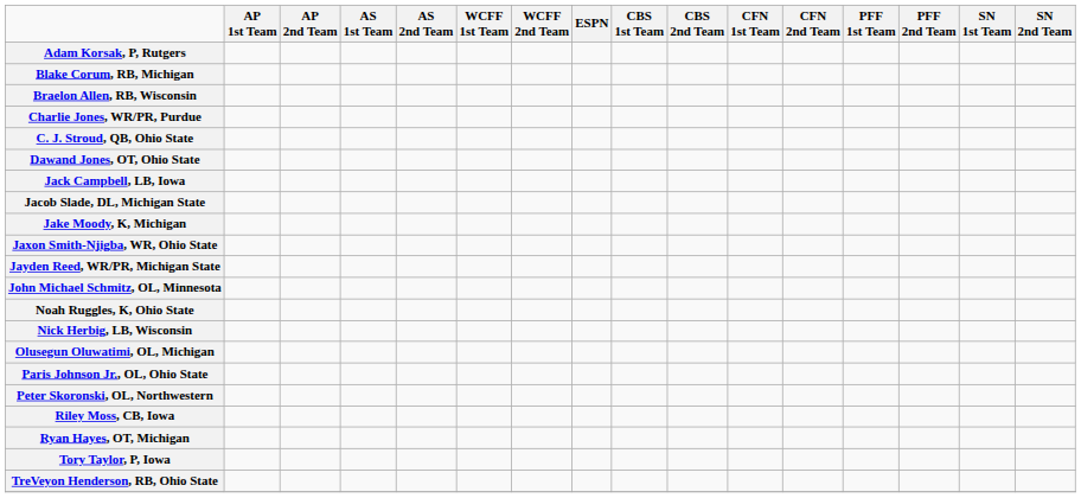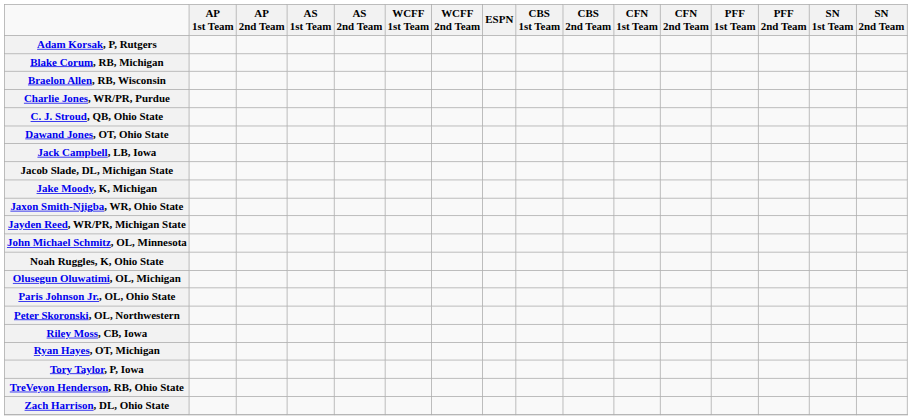 <table class="wikitable" style="white-space:nowrap; font-size:90%; text-align:center;">
 <tr>
 <td></td>
 <th>AP<br>1st Team<br></th>
 <th>AP<br>2nd Team</th>
 <th>AS <br>1st Team<br></th>
 <th>AS<br>2nd Team</th>
 <th>WCFF<br>1st Team<br></th>
 <th>WCFF<br>2nd Team</th>
 <th>ESPN<br></th>
 <th>CBS<br>1st Team<br></th>
 <th>CBS<br>2nd Team</th>
 <th>CFN<br>1st Team<br></th>
 <th>CFN<br>2nd Team</th>
 <th>PFF<br>1st Team<br></th>
 <th>PFF<br>2nd Team</th>
 <th>SN<br>1st Team<br></th>
 <th>SN<br>2nd Team</th>
 </tr>
 <tr>
 <th><a href='#'>Adam Korsak</a>, P, Rutgers</th>
 <td></td>
 <td></td>
 <td></td>
 <td></td>
 <td></td>
 <td></td>
 <td></td>
 <td></td>
 <td></td>
 <td></td>
 <td></td>
 <td></td>
 <td></td>
 <td></td>
 <td></td>
 </tr>
 <tr>
 <th><a href='#'>Blake Corum</a>, RB, Michigan</th>
 <td></td>
 <td></td>
 <td></td>
 <td></td>
 <td></td>
 <td></td>
 <td></td>
 <td></td>
 <td></td>
 <td></td>
 <td></td>
 <td></td>
 <td></td>
 <td></td>
 <td></td>
 </tr>
 <tr>
 <th><a href='#'>Braelon Allen</a>, RB, Wisconsin</th>
 <td></td>
 <td></td>
 <td></td>
 <td></td>
 <td></td>
 <td></td>
 <td></td>
 <td></td>
 <td></td>
 <td></td>
 <td></td>
 <td></td>
 <td></td>
 <td></td>
 <td></td>
 </tr>
 <tr>
 <th><a href='#'>Charlie Jones</a>, WR/PR, Purdue</th>
 <td></td>
 <td></td>
 <td></td>
 <td></td>
 <td></td>
 <td></td>
 <td></td>
 <td></td>
 <td></td>
 <td></td>
 <td></td>
 <td></td>
 <td></td>
 <td></td>
 <td></td>
 </tr>
 <tr>
 <th><a href='#'>C. J. Stroud</a>, QB, Ohio State</th>
 <td></td>
 <td></td>
 <td></td>
 <td></td>
 <td></td>
 <td></td>
 <td></td>
 <td></td>
 <td></td>
 <td></td>
 <td></td>
 <td></td>
 <td></td>
 <td></td>
 <td></td>
 </tr>
 <tr>
 <th><a href='#'>Dawand Jones</a>, OT, Ohio State</th>
 <td></td>
 <td></td>
 <td></td>
 <td></td>
 <td></td>
 <td></td>
 <td></td>
 <td></td>
 <td></td>
 <td></td>
 <td></td>
 <td></td>
 <td></td>
 <td></td>
 <td></td>
 </tr>
 <tr>
 <th><a href='#'>Jack Campbell</a>, LB, Iowa</th>
 <td></td>
 <td></td>
 <td></td>
 <td></td>
 <td></td>
 <td></td>
 <td></td>
 <td></td>
 <td></td>
 <td></td>
 <td></td>
 <td></td>
 <td></td>
 <td></td>
 <td></td>
 </tr>
 <tr>
 <th>Jacob Slade, DL, Michigan State</th>
 <td></td>
 <td></td>
 <td></td>
 <td></td>
 <td></td>
 <td></td>
 <td></td>
 <td></td>
 <td></td>
 <td></td>
 <td></td>
 <td></td>
 <td></td>
 <td></td>
 <td></td>
 </tr>
 <tr>
 <th><a href='#'>Jake Moody</a>, K, Michigan</th>
 <td></td>
 <td></td>
 <td></td>
 <td></td>
 <td></td>
 <td></td>
 <td></td>
 <td></td>
 <td></td>
 <td></td>
 <td></td>
 <td></td>
 <td></td>
 <td></td>
 <td></td>
 </tr>
 <tr>
 <th><a href='#'>Jaxon Smith-Njigba</a>, WR, Ohio State</th>
 <td></td>
 <td></td>
 <td></td>
 <td></td>
 <td></td>
 <td></td>
 <td></td>
 <td></td>
 <td></td>
 <td></td>
 <td></td>
 <td></td>
 <td></td>
 <td></td>
 <td></td>
 </tr>
 <tr>
 <th><a href='#'>Jayden Reed</a>, WR/PR, Michigan State</th>
 <td></td>
 <td></td>
 <td></td>
 <td></td>
 <td></td>
 <td></td>
 <td></td>
 <td></td>
 <td></td>
 <td></td>
 <td></td>
 <td></td>
 <td></td>
 <td></td>
 <td></td>
 </tr>
 <tr>
 <th><a href='#'>John Michael Schmitz</a>, OL, Minnesota</th>
 <td></td>
 <td></td>
 <td></td>
 <td></td>
 <td></td>
 <td></td>
 <td></td>
 <td></td>
 <td></td>
 <td></td>
 <td></td>
 <td></td>
 <td></td>
 <td></td>
 <td></td>
 </tr>
 <tr>
 <th>Noah Ruggles, K, Ohio State</th>
 <td></td>
 <td></td>
 <td></td>
 <td></td>
 <td></td>
 <td></td>
 <td></td>
 <td></td>
 <td></td>
 <td></td>
 <td></td>
 <td></td>
 <td></td>
 <td></td>
 <td></td>
 </tr>
 <tr>
-<th><a href='#'>Nick Herbig</a>, LB, Wisconsin</th>
-<td></td>
-<td></td>
-<td></td>
-<td></td>
-<td></td>
-<td></td>
-<td></td>
-<td></td>
-<td></td>
-<td></td>
-<td></td>
-<td></td>
-<td></td>
-<td></td>
-<td></td>
-</tr>
-<tr>
 <th><a href='#'>Olusegun Oluwatimi</a>, OL, Michigan</th>
 <td></td>
 <td></td>
 <td></td>
 <td></td>
 <td></td>
 <td></td>
 <td></td>
 <td></td>
 <td></td>
 <td></td>
 <td></td>
 <td></td>
 <td></td>
 <td></td>
 <td></td>
 </tr>
 <tr>
 <th><a href='#'>Paris Johnson Jr.</a>, OL, Ohio State</th>
 <td></td>
 <td></td>
 <td></td>
 <td></td>
 <td></td>
 <td></td>
 <td></td>
 <td></td>
 <td></td>
 <td></td>
 <td></td>
 <td></td>
 <td></td>
 <td></td>
 <td></td>
 </tr>
 <tr>
 <th><a href='#'>Peter Skoronski</a>, OL, Northwestern</th>
 <td></td>
 <td></td>
 <td></td>
 <td></td>
 <td></td>
 <td></td>
 <td></td>
 <td></td>
 <td></td>
 <td></td>
 <td></td>
 <td></td>
 <td></td>
 <td></td>
 <td></td>
 </tr>
 <tr>
 <th><a href='#'>Riley Moss</a>, CB, Iowa</th>
 <td></td>
 <td></td>
 <td></td>
 <td></td>
 <td></td>
 <td></td>
 <td></td>
 <td></td>
 <td></td>
 <td></td>
 <td></td>
 <td></td>
 <td></td>
 <td></td>
 <td></td>
 </tr>
 <tr>
 <th><a href='#'>Ryan Hayes</a>, OT, Michigan</th>
 <td></td>
 <td></td>
 <td></td>
 <td></td>
 <td></td>
 <td></td>
 <td></td>
 <td></td>
 <td></td>
 <td></td>
 <td></td>
 <td></td>
 <td></td>
 <td></td>
 <td></td>
 </tr>
 <tr>
 <th><a href='#'>Tory Taylor</a>, P, Iowa</th>
 <td></td>
 <td></td>
 <td></td>
 <td></td>
 <td></td>
 <td></td>
 <td></td>
 <td></td>
 <td></td>
 <td></td>
 <td></td>
 <td></td>
 <td></td>
 <td></td>
 <td></td>
 </tr>
 <tr>
 <th><a href='#'>TreVeyon Henderson</a>, RB, Ohio State</th>
 <td></td>
 <td></td>
 <td></td>
 <td></td>
 <td></td>
 <td></td>
 <td></td>
 <td></td>
 <td></td>
 <td></td>
 <td></td>
 <td></td>
 <td></td>
 <td></td>
 <td></td>
 </tr>
 <tr>
+<th><a href='#'>Zach Harrison</a>, DL, Ohio State</th>
+<td></td>
+<td></td>
+<td></td>
+<td></td>
+<td></td>
+<td></td>
+<td></td>
+<td></td>
+<td></td>
+<td></td>
+<td></td>
+<td></td>
+<td></td>
+<td></td>
+<td></td>
+</tr>
+<tr>
 </tr>
 </table>
